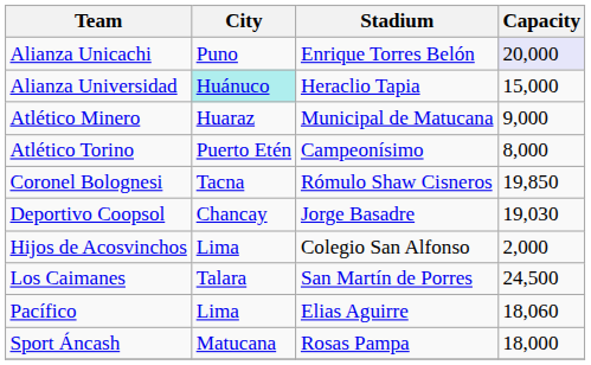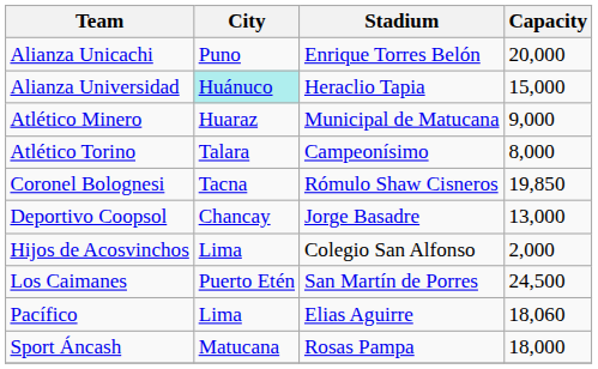 <table class="wikitable sortable">
 <tr>
 <th>Team</th>
 <th>City</th>
 <th>Stadium</th>
 <th>Capacity</th>
 </tr>
 <tr>
 <td><a href='#'>Alianza Unicachi</a></td>
 <td><a href='#'>Puno</a></td>
 <td><a href='#'>Enrique Torres Belón</a></td>
-<td style="background: lavender;">20,000</td>
+<td>20,000</td>
 </tr>
 <tr>
 <td><a href='#'>Alianza Universidad</a></td>
 <td style="background: paleturquoise;"><a href='#'>Huánuco</a></td>
 <td><a href='#'>Heraclio Tapia</a></td>
 <td>15,000</td>
 </tr>
 <tr>
 <td><a href='#'>Atlético Minero</a></td>
 <td><a href='#'>Huaraz</a></td>
 <td><a href='#'>Municipal de Matucana</a></td>
 <td>9,000</td>
 </tr>
 <tr>
 <td><a href='#'>Atlético Torino</a></td>
-<td><a href='#'>Puerto Etén</a></td>
+<td><a href='#'>Talara</a></td>
 <td><a href='#'>Campeonísimo</a></td>
 <td>8,000</td>
 </tr>
 <tr>
 <td><a href='#'>Coronel Bolognesi</a></td>
 <td><a href='#'>Tacna</a></td>
 <td><a href='#'>Rómulo Shaw Cisneros</a></td>
 <td>19,850</td>
 </tr>
 <tr>
 <td><a href='#'>Deportivo Coopsol</a></td>
 <td><a href='#'>Chancay</a></td>
 <td><a href='#'>Jorge Basadre</a></td>
-<td>19,030</td>
+<td>13,000</td>
 </tr>
 <tr>
 <td><a href='#'>Hijos de Acosvinchos</a></td>
 <td><a href='#'>Lima</a></td>
 <td>Colegio San Alfonso</td>
 <td>2,000</td>
 </tr>
 <tr>
 <td><a href='#'>Los Caimanes</a></td>
-<td><a href='#'>Talara</a></td>
+<td><a href='#'>Puerto Etén</a></td>
 <td><a href='#'>San Martín de Porres</a></td>
 <td>24,500</td>
 </tr>
 <tr>
 <td><a href='#'>Pacífico</a></td>
 <td><a href='#'>Lima</a></td>
 <td><a href='#'>Elias Aguirre</a></td>
 <td>18,060</td>
 </tr>
 <tr>
 <td><a href='#'>Sport Áncash</a></td>
 <td><a href='#'>Matucana</a></td>
 <td><a href='#'>Rosas Pampa</a></td>
 <td>18,000</td>
 </tr>
 <tr>
 </tr>
 </table>
